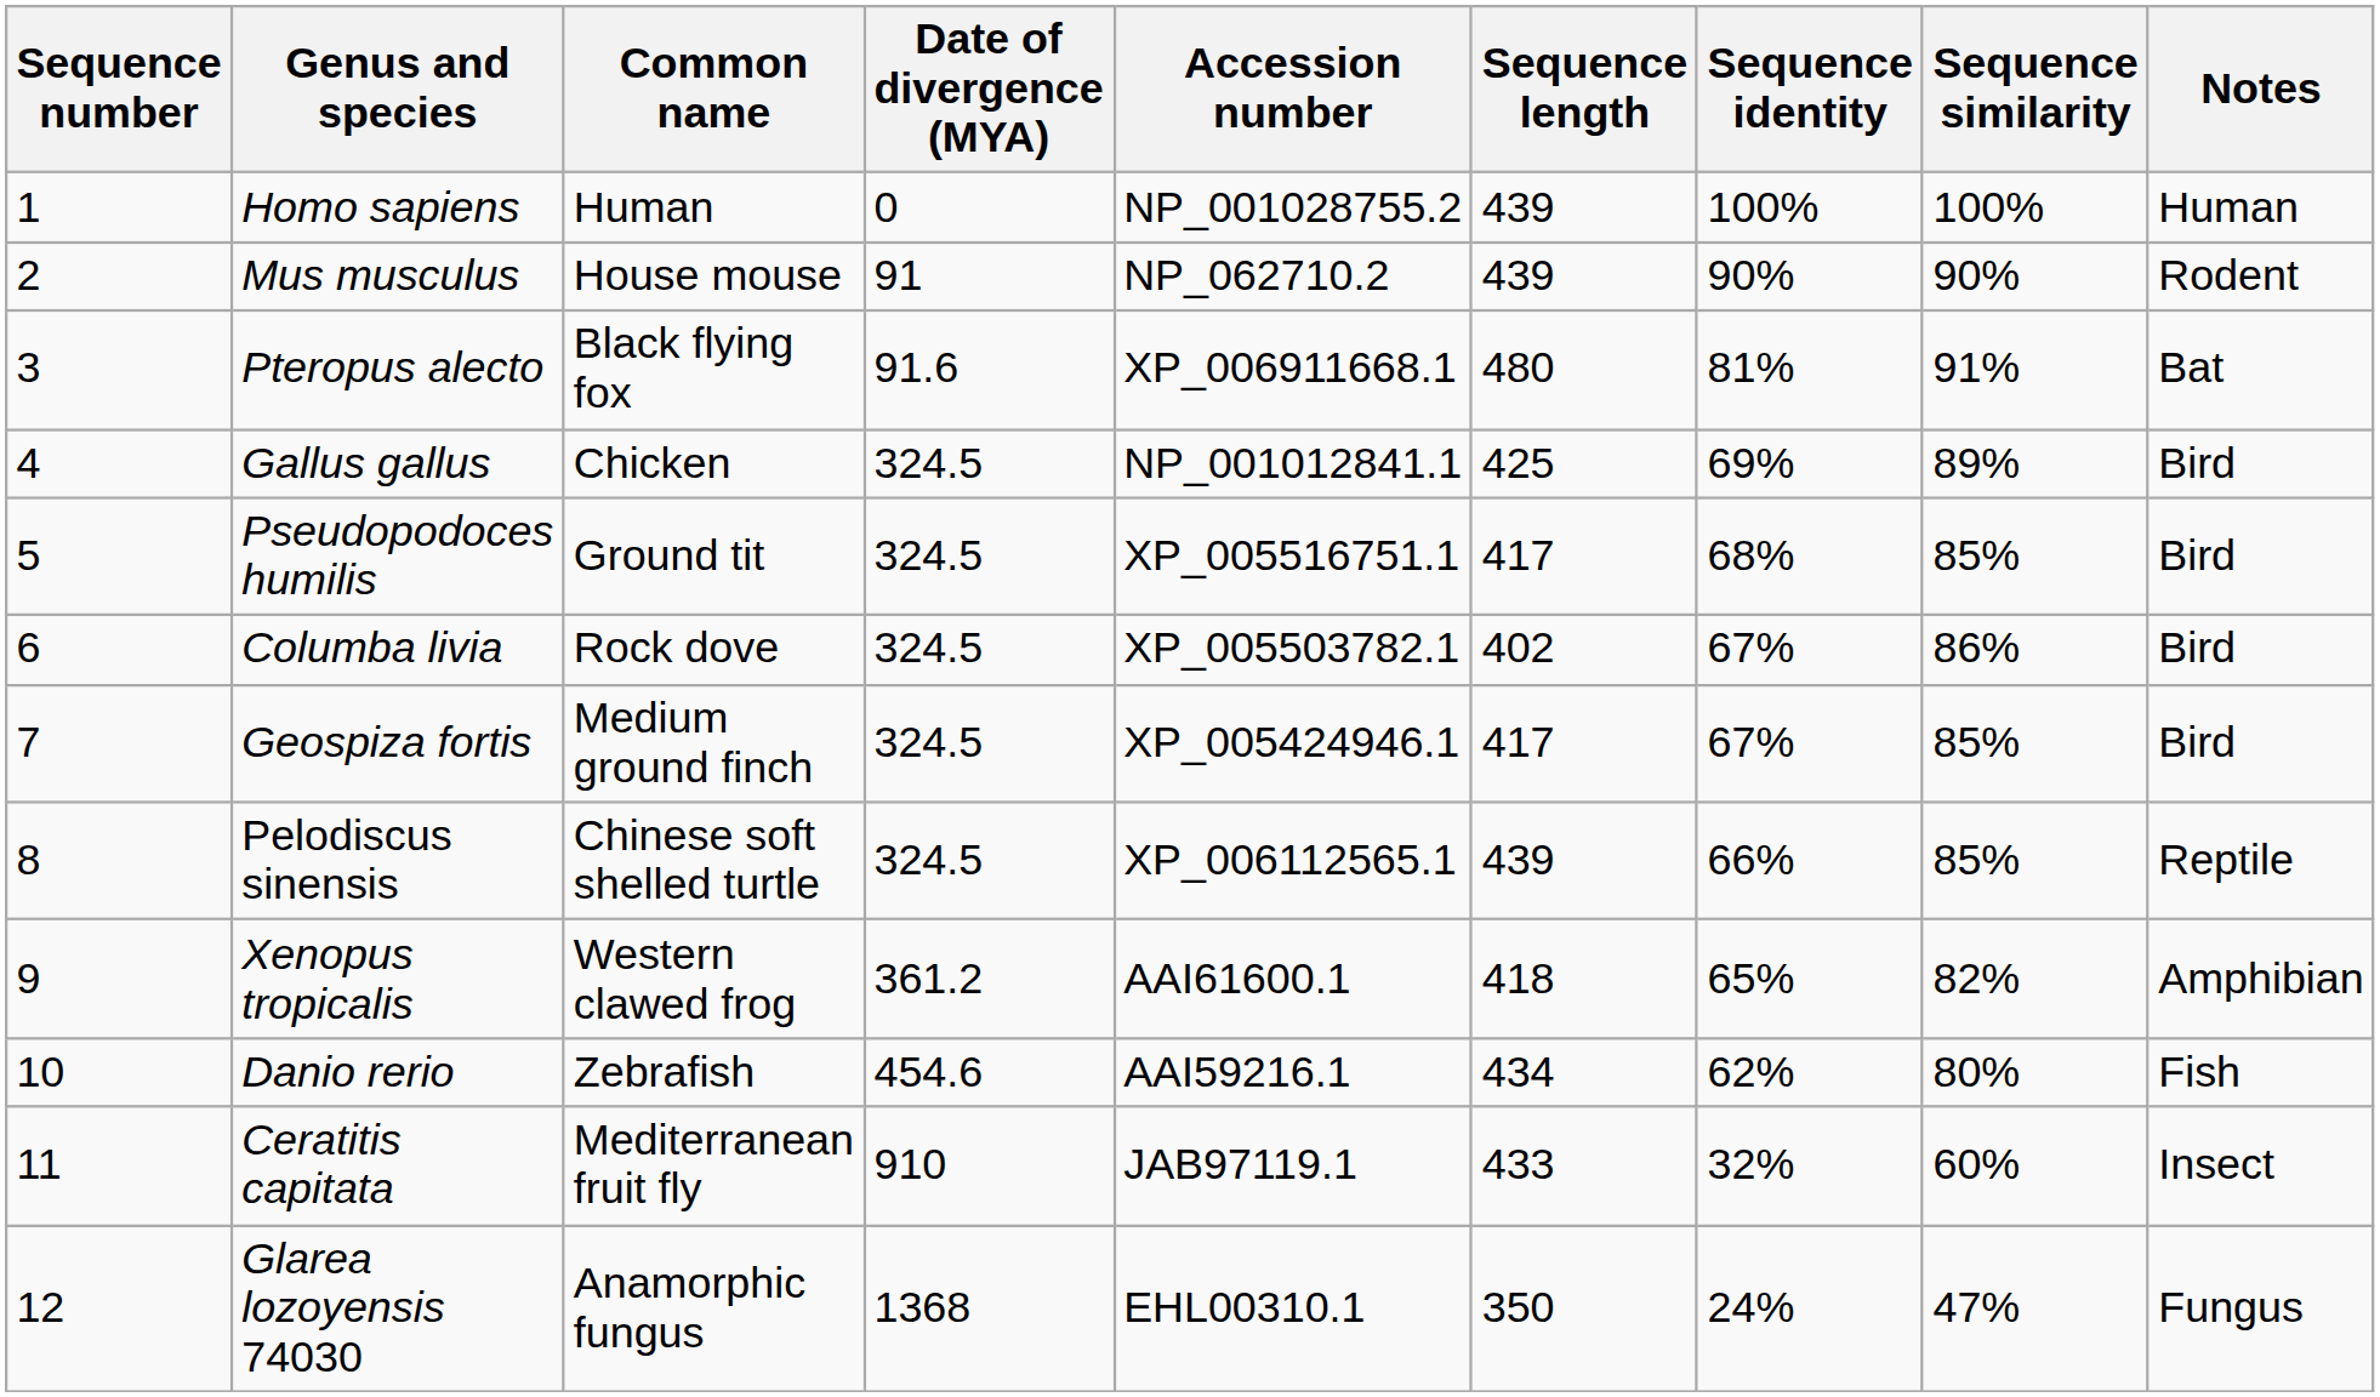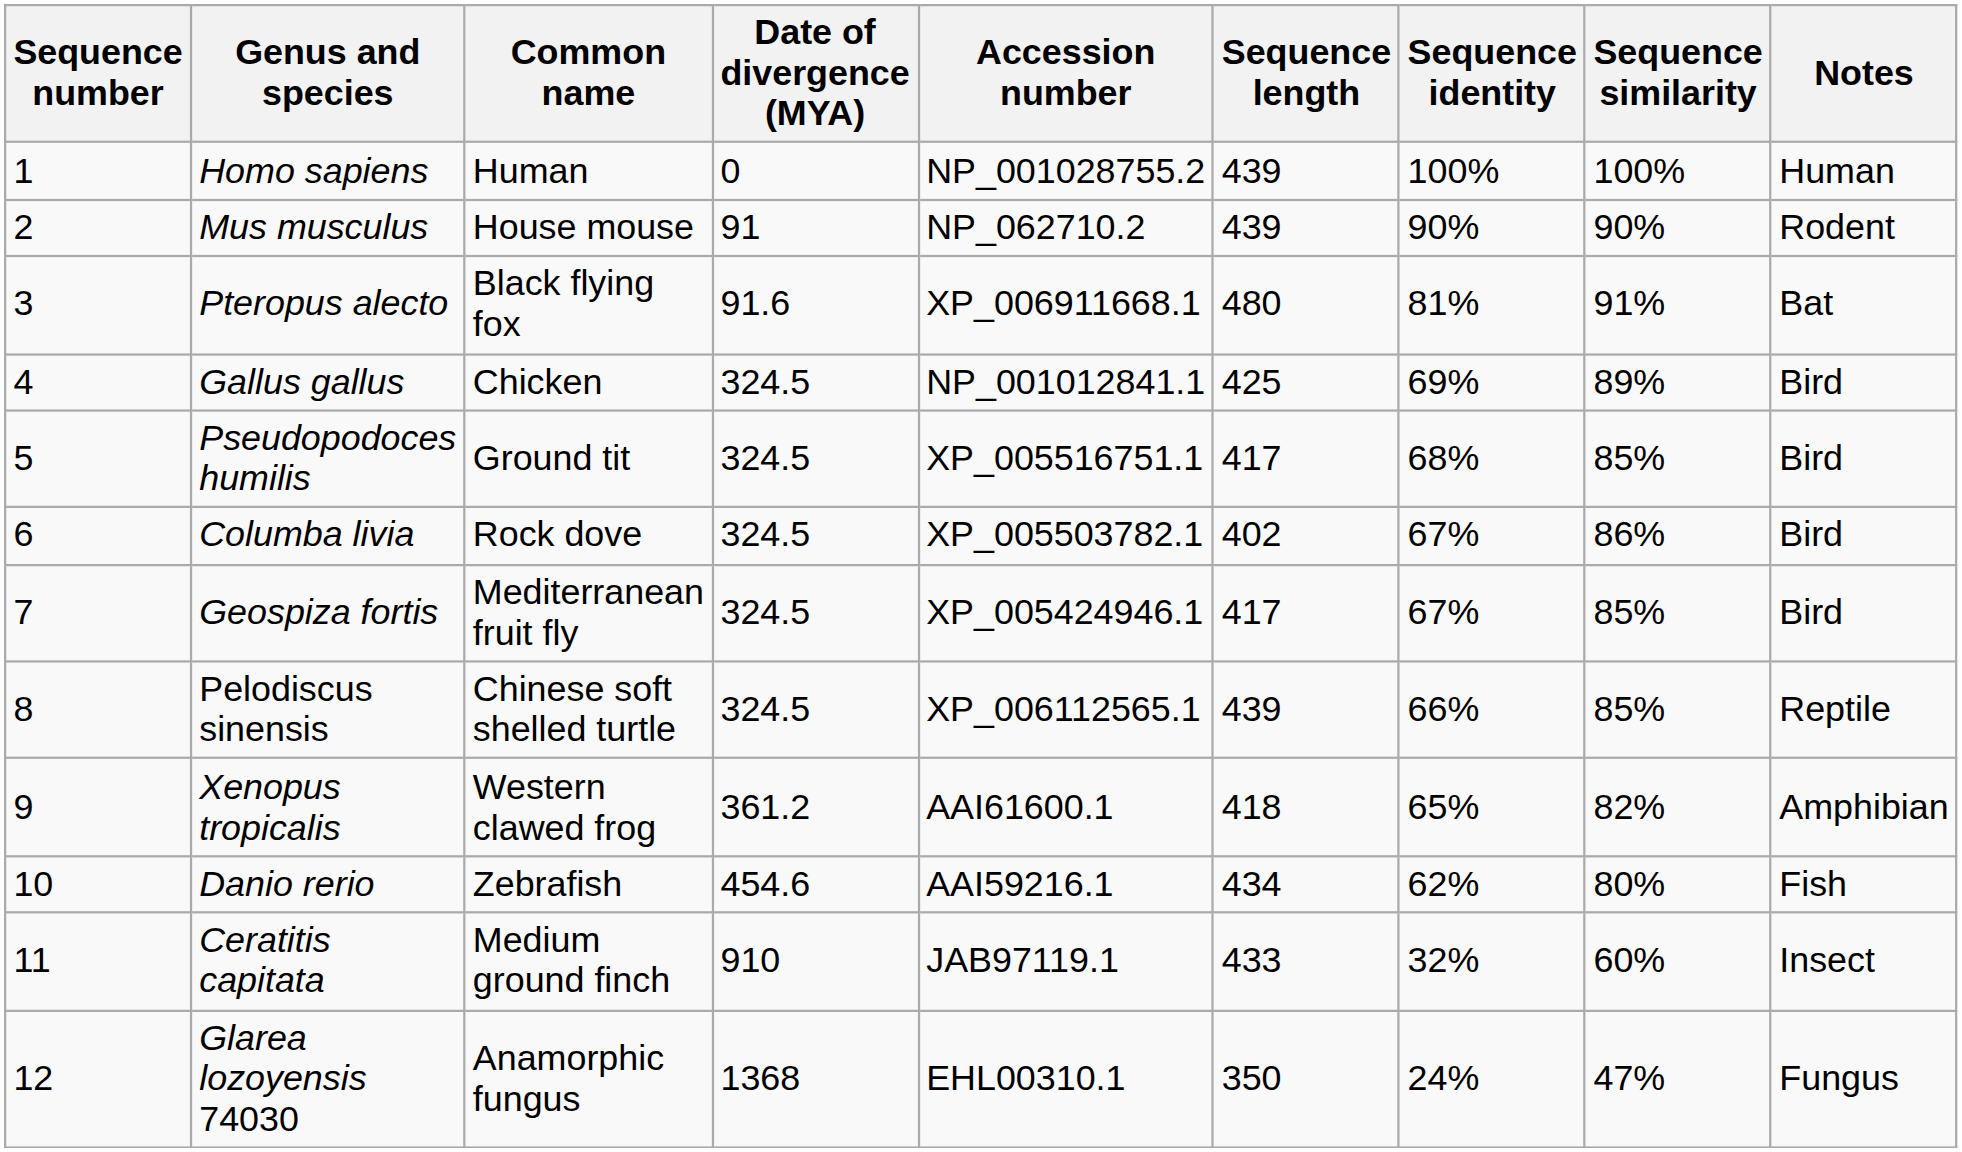 <table class="wikitable sortable">
 <tr>
 <th>Sequence number</th>
 <th>Genus and species</th>
 <th>Common name</th>
 <th>Date of divergence (MYA)</th>
 <th>Accession number</th>
 <th>Sequence length</th>
 <th>Sequence identity</th>
 <th>Sequence similarity</th>
 <th>Notes</th>
 </tr>
 <tr>
 <td>1</td>
 <td><em>Homo sapiens</em></td>
 <td>Human</td>
 <td>0</td>
 <td>NP_001028755.2</td>
 <td>439</td>
 <td>100%</td>
 <td>100%</td>
 <td>Human</td>
 </tr>
 <tr>
 <td>2</td>
 <td><em>Mus musculus</em></td>
 <td>House mouse</td>
 <td>91</td>
 <td>NP_062710.2</td>
 <td>439</td>
 <td>90%</td>
 <td>90%</td>
 <td>Rodent</td>
 </tr>
 <tr>
 <td>3</td>
 <td><em>Pteropus alecto</em></td>
 <td>Black flying fox</td>
 <td>91.6</td>
 <td>XP_006911668.1</td>
 <td>480</td>
 <td>81%</td>
 <td>91%</td>
 <td>Bat</td>
 </tr>
 <tr>
 <td>4</td>
 <td><em>Gallus gallus</em></td>
 <td>Chicken</td>
 <td>324.5</td>
 <td>NP_001012841.1</td>
 <td>425</td>
 <td>69%</td>
 <td>89%</td>
 <td>Bird</td>
 </tr>
 <tr>
 <td>5</td>
 <td><em>Pseudopodoces humilis</em></td>
 <td>Ground tit</td>
 <td>324.5</td>
 <td>XP_005516751.1</td>
 <td>417</td>
 <td>68%</td>
 <td>85%</td>
 <td>Bird</td>
 </tr>
 <tr>
 <td>6</td>
 <td><em>Columba livia</em></td>
 <td>Rock dove</td>
 <td>324.5</td>
 <td>XP_005503782.1</td>
 <td>402</td>
 <td>67%</td>
 <td>86%</td>
 <td>Bird</td>
 </tr>
 <tr>
 <td>7</td>
 <td><em>Geospiza fortis</em></td>
-<td>Medium ground finch</td>
+<td>Mediterranean fruit fly</td>
 <td>324.5</td>
 <td>XP_005424946.1</td>
 <td>417</td>
 <td>67%</td>
 <td>85%</td>
 <td>Bird</td>
 </tr>
 <tr>
 <td>8</td>
 <td>Pelodiscus sinensis</td>
 <td>Chinese soft shelled turtle</td>
 <td>324.5</td>
 <td>XP_006112565.1</td>
 <td>439</td>
 <td>66%</td>
 <td>85%</td>
 <td>Reptile</td>
 </tr>
 <tr>
 <td>9</td>
 <td><em>Xenopus tropicalis</em></td>
 <td>Western clawed frog</td>
 <td>361.2</td>
 <td>AAI61600.1</td>
 <td>418</td>
 <td>65%</td>
 <td>82%</td>
 <td>Amphibian</td>
 </tr>
 <tr>
 <td>10</td>
 <td><em>Danio rerio</em></td>
 <td>Zebrafish</td>
 <td>454.6</td>
 <td>AAI59216.1</td>
 <td>434</td>
 <td>62%</td>
 <td>80%</td>
 <td>Fish</td>
 </tr>
 <tr>
 <td>11</td>
 <td><em>Ceratitis capitata</em></td>
-<td>Mediterranean fruit fly</td>
+<td>Medium ground finch</td>
 <td>910</td>
 <td>JAB97119.1</td>
 <td>433</td>
 <td>32%</td>
 <td>60%</td>
 <td>Insect</td>
 </tr>
 <tr>
 <td>12</td>
 <td><em>Glarea lozoyensis</em> 74030</td>
 <td>Anamorphic fungus</td>
 <td>1368</td>
 <td>EHL00310.1</td>
 <td>350</td>
 <td>24%</td>
 <td>47%</td>
 <td>Fungus</td>
 </tr>
 </table>
